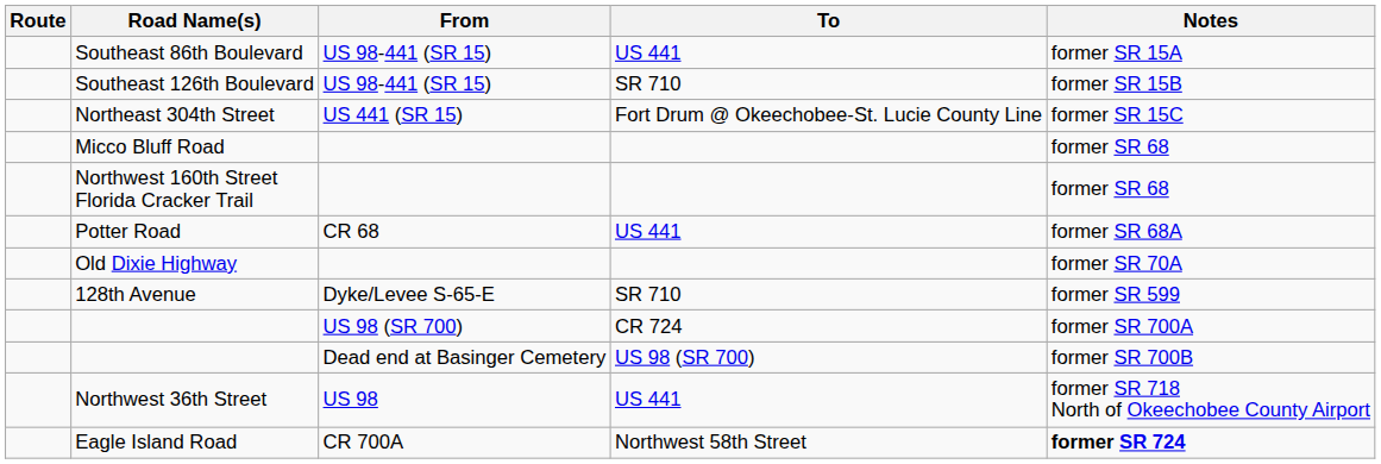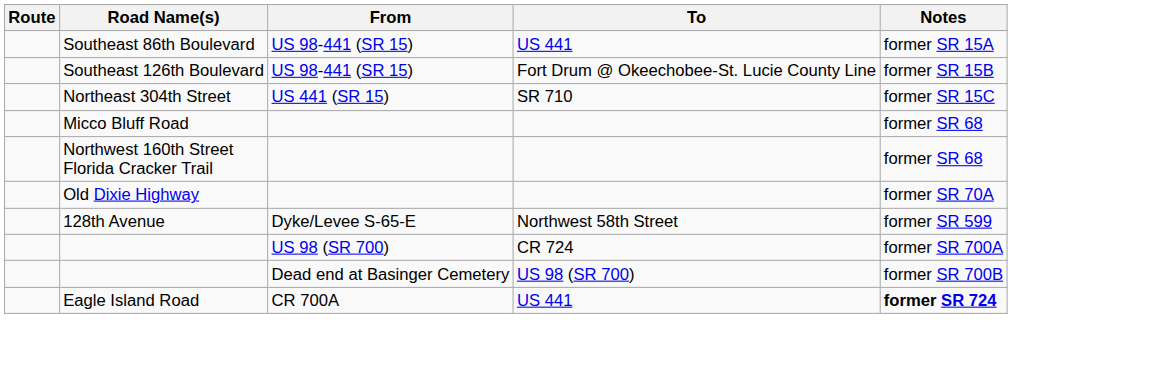 <table class="wikitable">
 <tr>
 <th>Route</th>
 <th>Road Name(s)</th>
 <th>From</th>
 <th>To</th>
 <th>Notes</th>
 </tr>
 <tr>
 <td></td>
 <td>Southeast 86th Boulevard</td>
 <td><a href='#'>US 98</a>-<a href='#'>441</a> (<a href='#'>SR 15</a>)</td>
 <td><a href='#'>US 441</a></td>
 <td>former <a href='#'>SR 15A</a></td>
 </tr>
 <tr>
 <td></td>
 <td>Southeast 126th Boulevard</td>
 <td><a href='#'>US 98</a>-<a href='#'>441</a> (<a href='#'>SR 15</a>)</td>
-<td>SR 710</td>
+<td>Fort Drum @ Okeechobee-St. Lucie County Line</td>
 <td>former <a href='#'>SR 15B</a></td>
 </tr>
 <tr>
 <td></td>
 <td>Northeast 304th Street</td>
 <td><a href='#'>US 441</a> (<a href='#'>SR 15</a>)</td>
-<td>Fort Drum @ Okeechobee-St. Lucie County Line</td>
+<td>SR 710</td>
 <td>former <a href='#'>SR 15C</a></td>
 </tr>
 <tr>
 <td></td>
 <td>Micco Bluff Road</td>
 <td></td>
 <td></td>
 <td>former <a href='#'>SR 68</a></td>
 </tr>
 <tr>
 <td></td>
 <td>Northwest 160th Street<br>Florida Cracker Trail</td>
 <td></td>
 <td></td>
 <td>former <a href='#'>SR 68</a></td>
 </tr>
 <tr>
 <td></td>
-<td>Potter Road</td>
-<td>CR 68</td>
-<td><a href='#'>US 441</a></td>
-<td>former <a href='#'>SR 68A</a></td>
-</tr>
-<tr>
-<td></td>
 <td>Old <a href='#'>Dixie Highway</a></td>
 <td></td>
 <td></td>
 <td>former <a href='#'>SR 70A</a></td>
 </tr>
 <tr>
 <td></td>
 <td>128th Avenue</td>
 <td>Dyke/Levee S-65-E</td>
-<td>SR 710</td>
+<td>Northwest 58th Street</td>
 <td>former <a href='#'>SR 599</a></td>
 </tr>
 <tr>
 <td></td>
 <td></td>
 <td><a href='#'>US 98</a> (<a href='#'>SR 700</a>)</td>
 <td>CR 724</td>
 <td>former <a href='#'>SR 700A</a></td>
 </tr>
 <tr>
 <td></td>
 <td></td>
 <td>Dead end at Basinger Cemetery</td>
 <td><a href='#'>US 98</a> (<a href='#'>SR 700</a>)</td>
 <td>former <a href='#'>SR 700B</a></td>
 </tr>
 <tr>
 <td></td>
-<td>Northwest 36th Street</td>
-<td><a href='#'>US 98</a></td>
-<td><a href='#'>US 441</a></td>
-<td>former <a href='#'>SR 718</a><br>North of <a href='#'>Okeechobee County Airport</a></td>
-</tr>
-<tr>
-<td></td>
 <td>Eagle Island Road</td>
 <td>CR 700A</td>
-<td>Northwest 58th Street</td>
+<td><a href='#'>US 441</a></td>
 <td><strong>former <a href='#'>SR 724</a></strong></td>
 </tr>
 </table>
